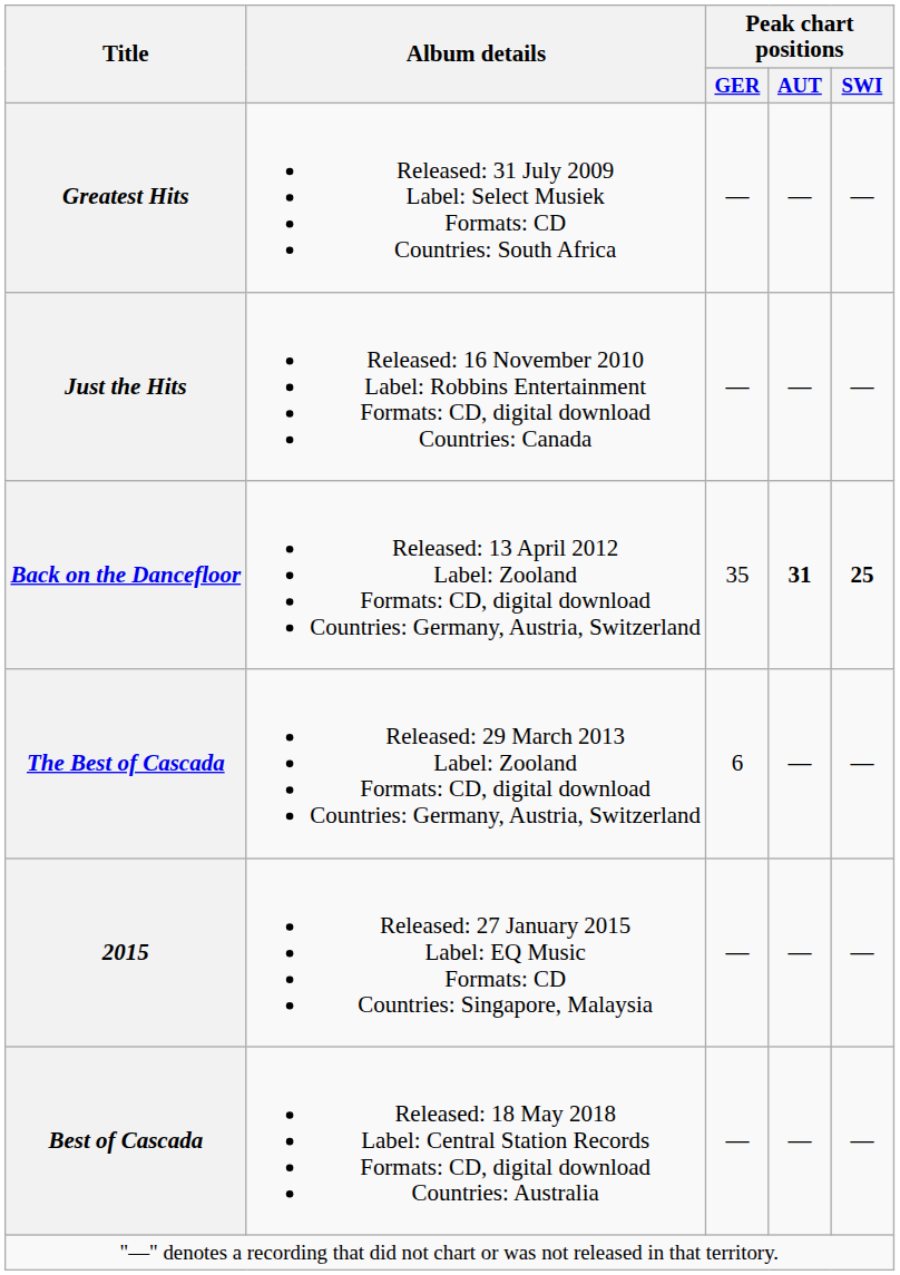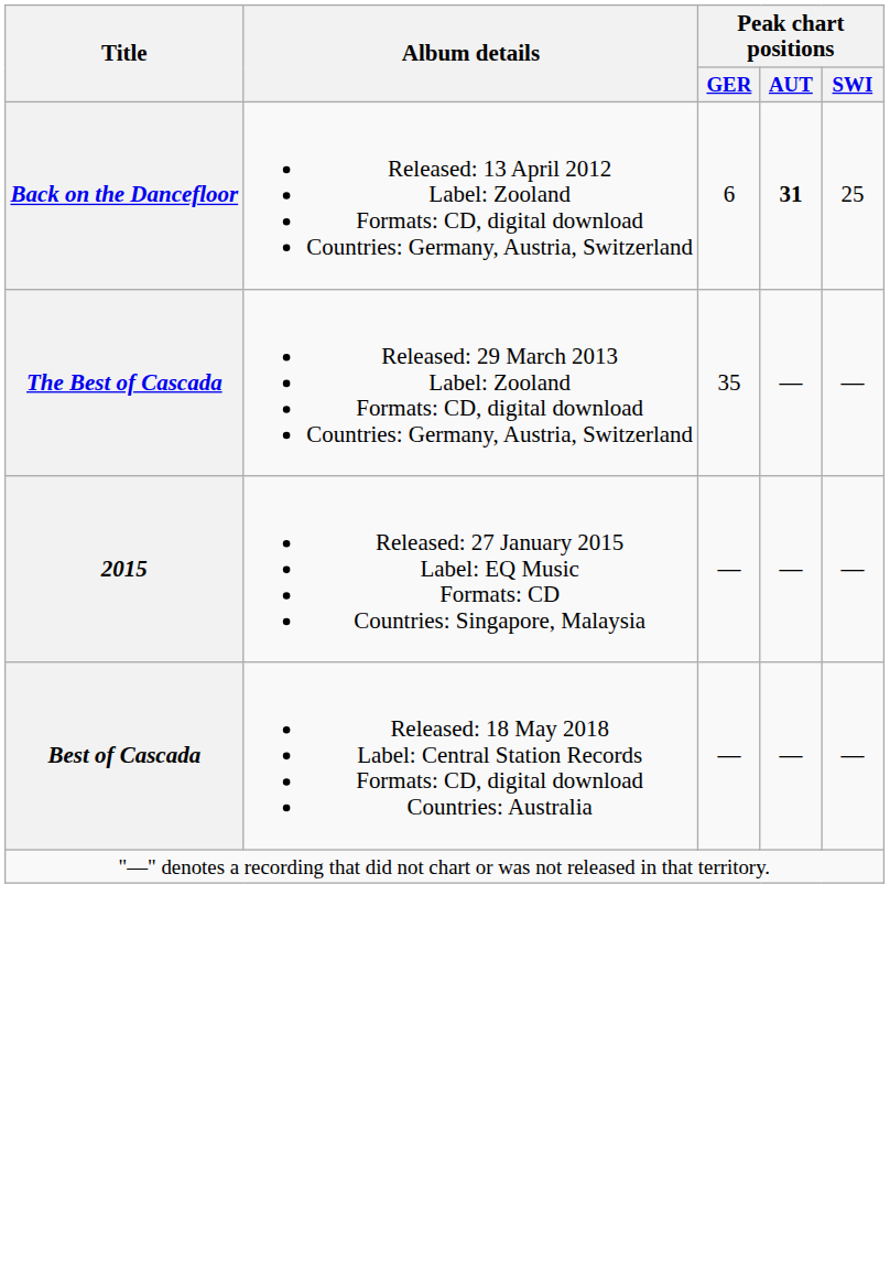 <table class="wikitable plainrowheaders" style="text-align:center;" border="1">
 <tr>
 <th scope="col" rowspan="2">Title</th>
 <th scope="col" rowspan="2">Album details</th>
 <th scope="col" colspan="3">Peak chart positions</th>
 </tr>
 <tr>
 <th scope="col" style="width:2.5em;font-size:90%;"><a href='#'>GER</a><br></th>
 <th scope="col" style="width:2.5em;font-size:90%;"><a href='#'>AUT</a><br></th>
 <th scope="col" style="width:2.5em;font-size:90%;"><a href='#'>SWI</a><br></th>
 </tr>
 <tr>
-<th scope="row"><em>Greatest Hits</em></th>
-<td><br><ul><li>Released: 31 July 2009</li><li>Label: Select Musiek</li><li>Formats: CD</li><li>Countries: South Africa</li></ul></td>
-<td>—</td>
-<td>—</td>
-<td>—</td>
-</tr>
-<tr>
-<th scope="row"><em>Just the Hits</em></th>
-<td><br><ul><li>Released: 16 November 2010</li><li>Label: Robbins Entertainment</li><li>Formats: CD, digital download</li><li>Countries: Canada</li></ul></td>
-<td>—</td>
-<td>—</td>
-<td>—</td>
-</tr>
-<tr>
 <th scope="row"><em><a href='#'>Back on the Dancefloor</a></em></th>
 <td><br><ul><li>Released: 13 April 2012</li><li>Label: Zooland</li><li>Formats: CD, digital download</li><li>Countries: Germany, Austria, Switzerland</li></ul></td>
-<td>35</td>
+<td>6</td>
 <td><strong>31</strong></td>
-<td><strong>25</strong></td>
+<td>25</td>
 </tr>
 <tr>
 <th scope="row"><em><a href='#'>The Best of Cascada</a></em></th>
 <td><br><ul><li>Released: 29 March 2013</li><li>Label: Zooland</li><li>Formats: CD, digital download</li><li>Countries: Germany, Austria, Switzerland</li></ul></td>
-<td>6</td>
+<td>35</td>
 <td>—</td>
 <td>—</td>
 </tr>
 <tr>
 <th scope="row"><em>2015</em></th>
 <td><br><ul><li>Released: 27 January 2015</li><li>Label: EQ Music</li><li>Formats: CD</li><li>Countries: Singapore, Malaysia</li></ul></td>
 <td>—</td>
 <td>—</td>
 <td>—</td>
 </tr>
 <tr>
 <th scope="row"><em>Best of Cascada</em></th>
 <td><br><ul><li>Released: 18 May 2018</li><li>Label: Central Station Records</li><li>Formats: CD, digital download</li><li>Countries: Australia</li></ul></td>
 <td>—</td>
 <td>—</td>
 <td>—</td>
 </tr>
 <tr>
 <td colspan="5" style="font-size:90%">"—" denotes a recording that did not chart or was not released in that territory.</td>
 </tr>
 </table>
